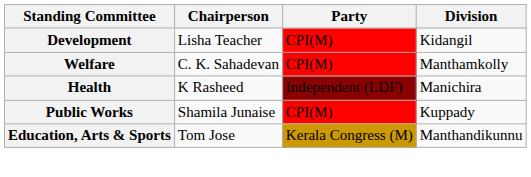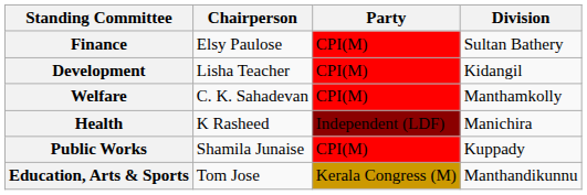 <table class="wikitable">
 <tr>
 <th scope="col">Standing Committee</th>
 <th scope="col">Chairperson</th>
 <th scope="col">Party</th>
 <th scope="col">Division</th>
+</tr>
+<tr>
+<th scope="row">Finance</th>
+<td>Elsy Paulose</td>
+<td style="background:Red ; color:black;">CPI(M)</td>
+<td>Sultan Bathery</td>
 </tr>
 <tr>
 <th scope="row">Development</th>
 <td>Lisha Teacher</td>
 <td style="background:Red; color:black;">CPI(M)</td>
 <td>Kidangil</td>
 </tr>
 <tr>
 <th scope="row">Welfare</th>
 <td>C. K. Sahadevan</td>
 <td style="background:Red; color:black;">CPI(M)</td>
 <td>Manthamkolly</td>
 </tr>
 <tr>
 <th scope="row">Health</th>
 <td>K Rasheed</td>
 <td style="background:DarkRed; color:black;">Independent (LDF)</td>
 <td>Manichira</td>
 </tr>
 <tr>
 <th scope="row">Public Works</th>
 <td>Shamila Junaise</td>
 <td style="background:Red; color:black;">CPI(M)</td>
 <td>Kuppady</td>
 </tr>
 <tr>
 <th scope="row">Education, Arts & Sports</th>
 <td>Tom Jose</td>
 <td style="background: #CC9900; color:black;">Kerala Congress (M)</td>
 <td>Manthandikunnu</td>
 </tr>
 </table>
